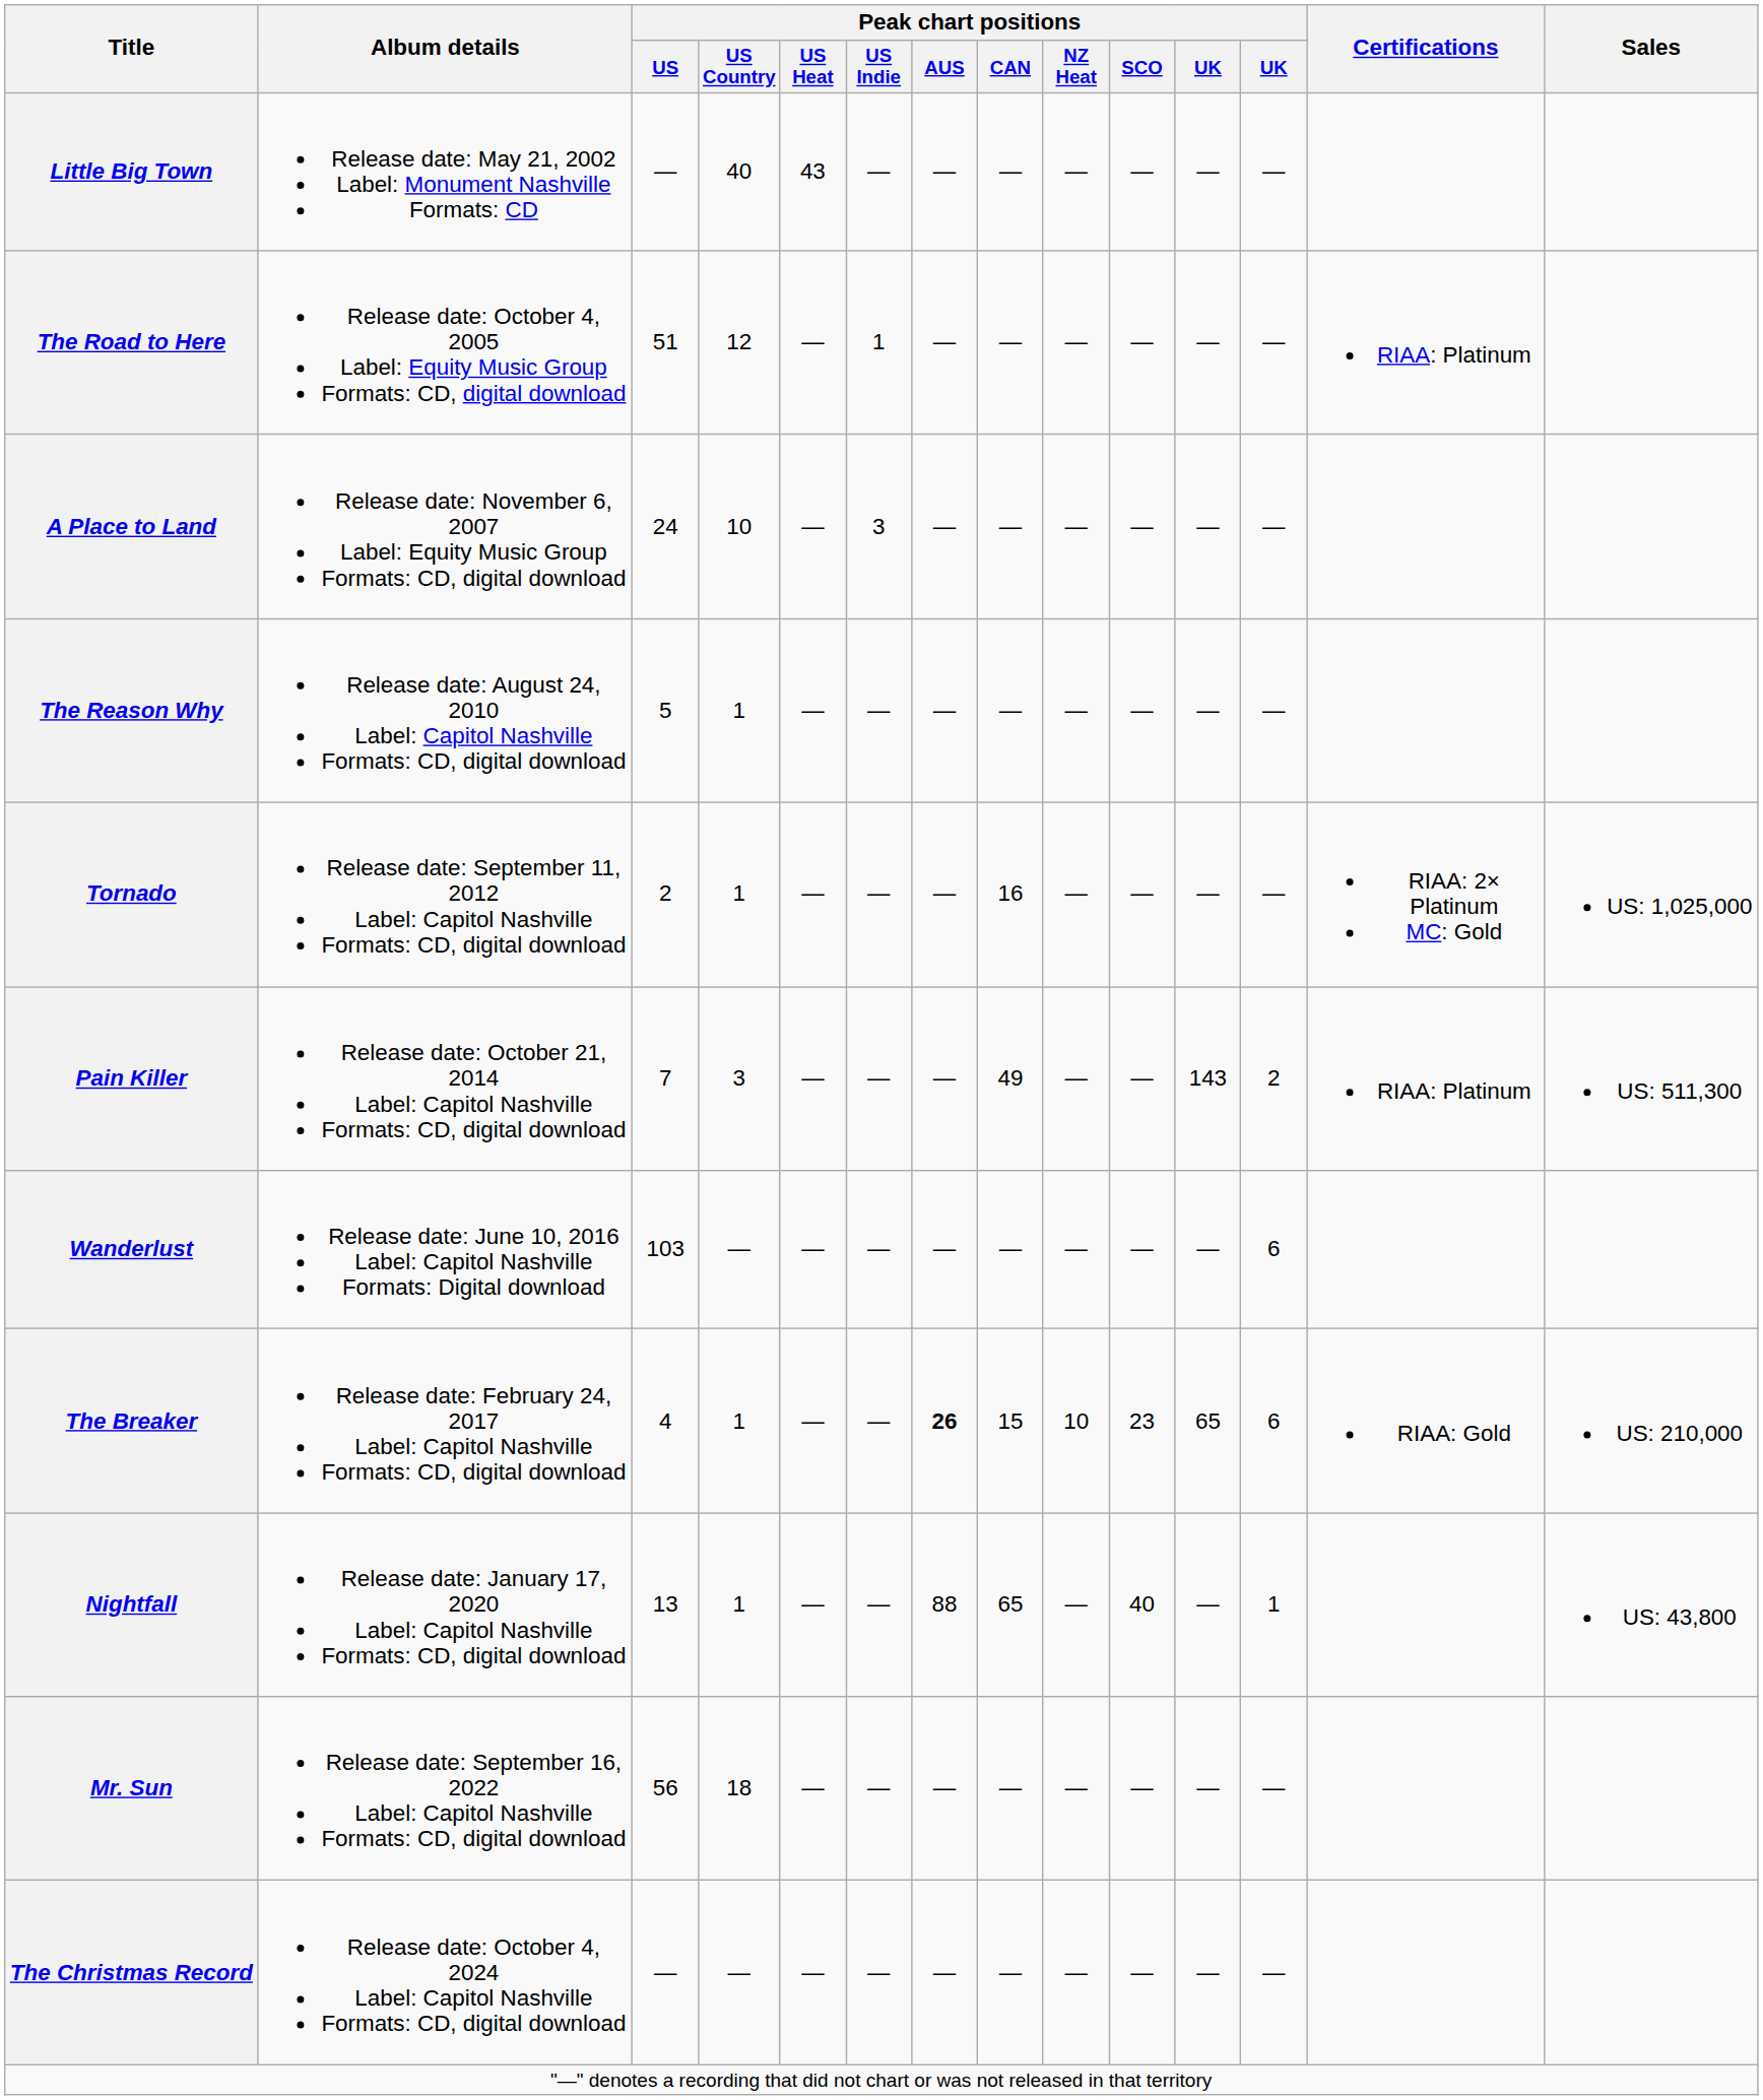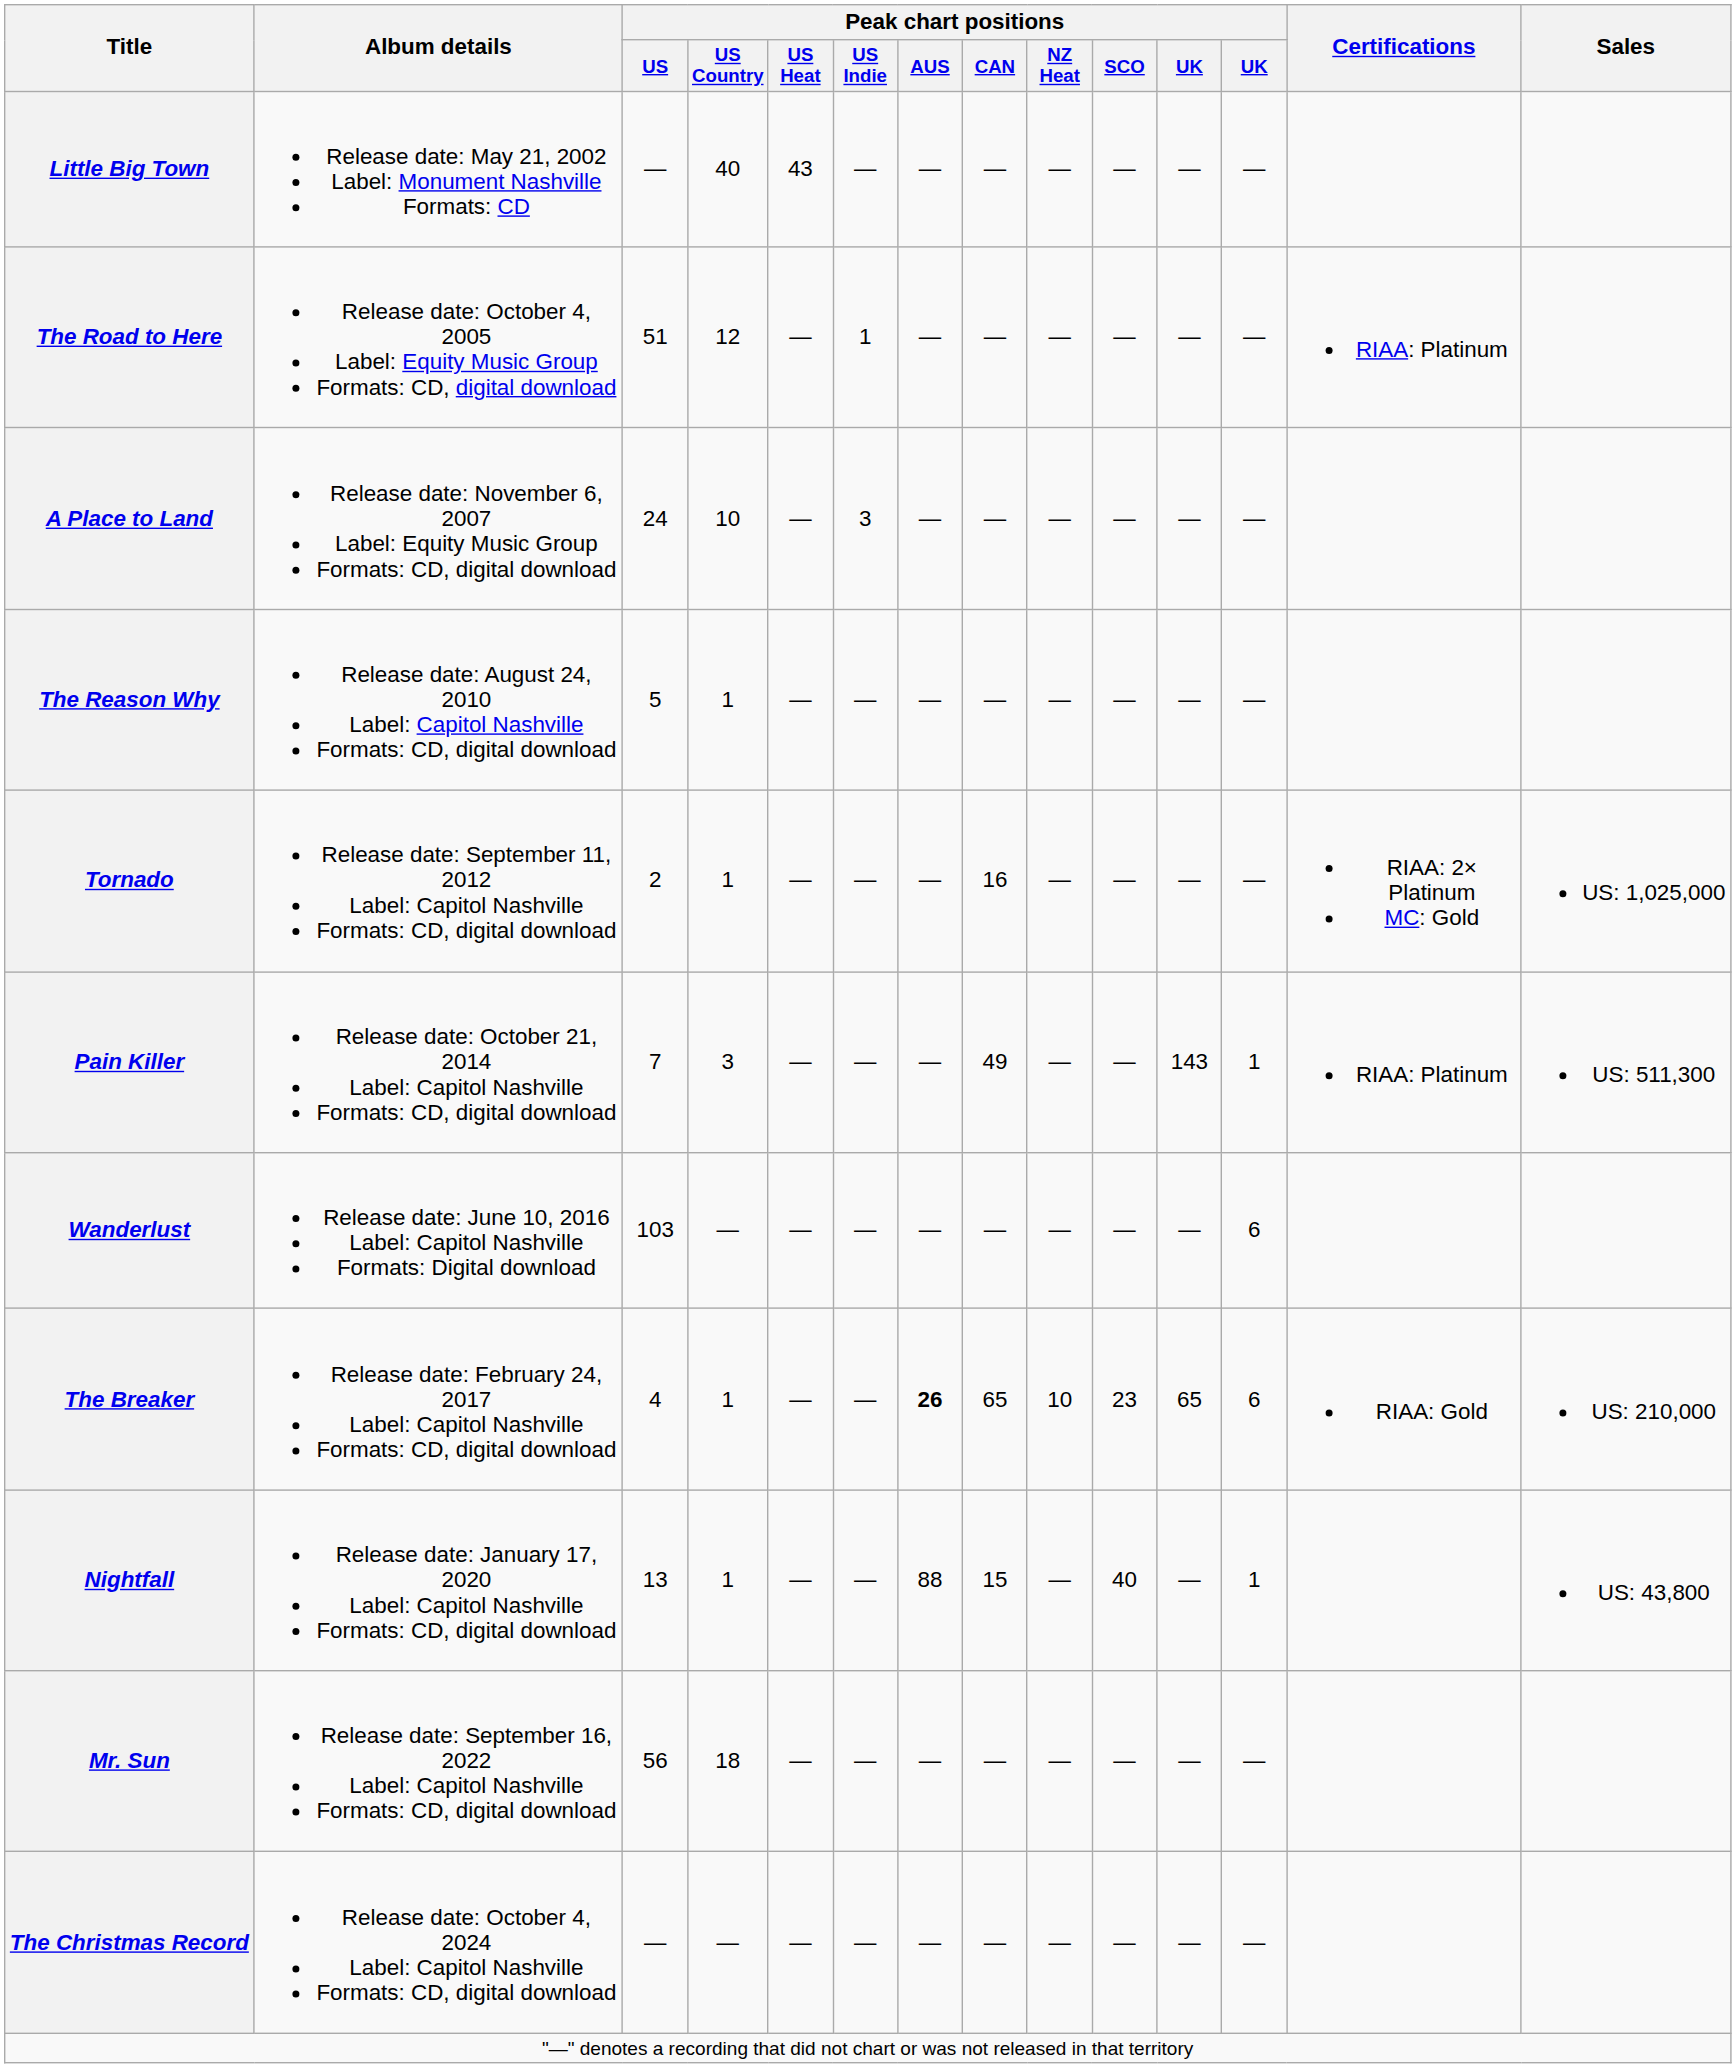 <table class="wikitable plainrowheaders" style="text-align:center;">
 <tr>
 <th rowspan="2">Title</th>
 <th rowspan="2" style="width:16em;">Album details</th>
 <th colspan="10">Peak chart positions</th>
 <th rowspan="2" style="width:10em;"><a href='#'>Certifications</a></th>
 <th rowspan="2">Sales</th>
 </tr>
 <tr style="font-size:smaller;">
 <th style="width:3em;"><a href='#'>US</a><br></th>
 <th style="width:3em;"><a href='#'>US<br>Country</a><br></th>
 <th style="width:3em;"><a href='#'>US Heat</a><br></th>
 <th style="width:3em;"><a href='#'>US Indie</a><br></th>
 <th style="width:3em;"><a href='#'>AUS</a><br></th>
 <th style="width:3em;"><a href='#'>CAN</a><br></th>
 <th style="width:3em;"><a href='#'>NZ Heat</a><br></th>
 <th style="width:3em;"><a href='#'>SCO</a><br></th>
 <th style="width:3em;"><a href='#'>UK</a><br></th>
 <th style="width:3em;"><a href='#'>UK </a><br></th>
 </tr>
 <tr>
 <th scope="row"><em><a href='#'>Little Big Town</a></em></th>
 <td><br><ul><li>Release date: May 21, 2002</li><li>Label: <a href='#'>Monument Nashville</a></li><li>Formats: <a href='#'>CD</a></li></ul></td>
 <td>—</td>
 <td>40</td>
 <td>43</td>
 <td>—</td>
 <td>—</td>
 <td>—</td>
 <td>—</td>
 <td>—</td>
 <td>—</td>
 <td>—</td>
 <td></td>
 <td></td>
 </tr>
 <tr>
 <th scope="row"><em><a href='#'>The Road to Here</a></em></th>
 <td><br><ul><li>Release date: October 4, 2005</li><li>Label: <a href='#'>Equity Music Group</a></li><li>Formats: CD, <a href='#'>digital download</a></li></ul></td>
 <td>51</td>
 <td>12</td>
 <td>—</td>
 <td>1</td>
 <td>—</td>
 <td>—</td>
 <td>—</td>
 <td>—</td>
 <td>—</td>
 <td>—</td>
 <td><br><ul><li><a href='#'>RIAA</a>: Platinum</li></ul></td>
 <td></td>
 </tr>
 <tr>
 <th scope="row"><em><a href='#'>A Place to Land</a></em></th>
 <td><br><ul><li>Release date: November 6, 2007</li><li>Label: Equity Music Group</li><li>Formats: CD, digital download</li></ul></td>
 <td>24</td>
 <td>10</td>
 <td>—</td>
 <td>3</td>
 <td>—</td>
 <td>—</td>
 <td>—</td>
 <td>—</td>
 <td>—</td>
 <td>—</td>
 <td></td>
 <td></td>
 </tr>
 <tr>
 <th scope="row"><em><a href='#'>The Reason Why</a></em></th>
 <td><br><ul><li>Release date: August 24, 2010</li><li>Label: <a href='#'>Capitol Nashville</a></li><li>Formats: CD, digital download</li></ul></td>
 <td>5</td>
 <td>1</td>
 <td>—</td>
 <td>—</td>
 <td>—</td>
 <td>—</td>
 <td>—</td>
 <td>—</td>
 <td>—</td>
 <td>—</td>
 <td></td>
 <td></td>
 </tr>
 <tr>
 <th scope="row"><em><a href='#'>Tornado</a></em></th>
 <td><br><ul><li>Release date: September 11, 2012</li><li>Label: Capitol Nashville</li><li>Formats: CD, digital download</li></ul></td>
 <td>2</td>
 <td>1</td>
 <td>—</td>
 <td>—</td>
 <td>—</td>
 <td>16</td>
 <td>—</td>
 <td>—</td>
 <td>—</td>
 <td>—</td>
 <td><br><ul><li>RIAA: 2× Platinum</li><li><a href='#'>MC</a>: Gold</li></ul></td>
 <td><br><ul><li>US: 1,025,000</li></ul></td>
 </tr>
 <tr>
 <th scope="row"><em><a href='#'>Pain Killer</a></em></th>
 <td><br><ul><li>Release date: October 21, 2014</li><li>Label: Capitol Nashville</li><li>Formats: CD, digital download</li></ul></td>
 <td>7</td>
 <td>3</td>
 <td>—</td>
 <td>—</td>
 <td>—</td>
 <td>49</td>
 <td>—</td>
 <td>—</td>
 <td>143</td>
-<td>2</td>
+<td>1</td>
 <td><br><ul><li>RIAA: Platinum</li></ul></td>
 <td><br><ul><li>US: 511,300</li></ul></td>
 </tr>
 <tr>
 <th scope="row"><em><a href='#'>Wanderlust</a></em></th>
 <td><br><ul><li>Release date: June 10, 2016</li><li>Label: Capitol Nashville</li><li>Formats: Digital download</li></ul></td>
 <td>103</td>
 <td>—</td>
 <td>—</td>
 <td>—</td>
 <td>—</td>
 <td>—</td>
 <td>—</td>
 <td>—</td>
 <td>—</td>
 <td>6</td>
 <td></td>
 <td></td>
 </tr>
 <tr>
 <th scope="row"><em><a href='#'>The Breaker</a></em></th>
 <td><br><ul><li>Release date: February 24, 2017</li><li>Label: Capitol Nashville</li><li>Formats: CD, digital download</li></ul></td>
 <td>4</td>
 <td>1</td>
 <td>—</td>
 <td>—</td>
 <td><strong>26</strong></td>
-<td>15</td>
+<td>65</td>
 <td>10</td>
 <td>23</td>
 <td>65</td>
 <td>6</td>
 <td><br><ul><li>RIAA: Gold</li></ul></td>
 <td><br><ul><li>US: 210,000</li></ul></td>
 </tr>
 <tr>
 <th scope="row"><em><a href='#'>Nightfall</a></em></th>
 <td><br><ul><li>Release date: January 17, 2020</li><li>Label: Capitol Nashville</li><li>Formats: CD, digital download</li></ul></td>
 <td>13</td>
 <td>1</td>
 <td>—</td>
 <td>—</td>
 <td>88</td>
-<td>65</td>
+<td>15</td>
 <td>—</td>
 <td>40</td>
 <td>—</td>
 <td>1</td>
 <td></td>
 <td><br><ul><li>US: 43,800</li></ul></td>
 </tr>
 <tr>
 <th scope="row"><em><a href='#'>Mr. Sun</a></em></th>
 <td><br><ul><li>Release date: September 16, 2022</li><li>Label: Capitol Nashville</li><li>Formats: CD, digital download</li></ul></td>
 <td>56</td>
 <td>18</td>
 <td>—</td>
 <td>—</td>
 <td>—</td>
 <td>—</td>
 <td>—</td>
 <td>—</td>
 <td>—</td>
 <td>—</td>
 <td></td>
 <td></td>
 </tr>
 <tr>
 <th scope="row"><em><a href='#'>The Christmas Record</a></em></th>
 <td><br><ul><li>Release date: October 4, 2024</li><li>Label: Capitol Nashville</li><li>Formats: CD, digital download</li></ul></td>
 <td>—</td>
 <td>—</td>
 <td>—</td>
 <td>—</td>
 <td>—</td>
 <td>—</td>
 <td>—</td>
 <td>—</td>
 <td>—</td>
 <td>—</td>
 <td></td>
 <td></td>
 </tr>
 <tr>
 <td colspan="21" style="font-size:85%">"—" denotes a recording that did not chart or was not released in that territory</td>
 </tr>
 </table>
